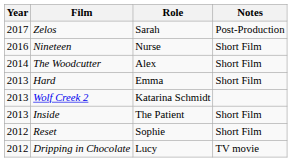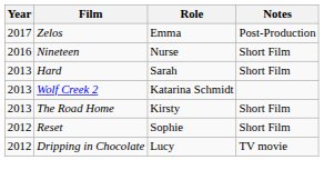 <table class="wikitable">
 <tr>
 <th>Year</th>
 <th>Film</th>
 <th>Role</th>
 <th>Notes</th>
 </tr>
 <tr>
 <td>2017</td>
 <td><em>Zelos</em></td>
-<td>Sarah</td>
+<td>Emma</td>
 <td>Post-Production</td>
 </tr>
 <tr>
 <td>2016</td>
 <td><em>Nineteen</em></td>
 <td>Nurse</td>
 <td>Short Film</td>
 </tr>
 <tr>
-<td>2014</td>
-<td><em>The Woodcutter</em></td>
-<td>Alex</td>
-<td>Short Film</td>
-</tr>
-<tr>
 <td>2013</td>
 <td><em>Hard</em></td>
-<td>Emma</td>
+<td>Sarah</td>
 <td>Short Film</td>
 </tr>
 <tr>
 <td>2013</td>
 <td><em><a href='#'>Wolf Creek 2</a></em></td>
 <td>Katarina Schmidt</td>
 <td></td>
 </tr>
 <tr>
 <td>2013</td>
-<td><em>Inside</em></td>
-<td>The Patient</td>
+<td><em>The Road Home</em></td>
+<td>Kirsty</td>
 <td>Short Film</td>
 </tr>
 <tr>
 <td>2012</td>
 <td><em>Reset</em></td>
 <td>Sophie</td>
 <td>Short Film</td>
 </tr>
 <tr>
 <td>2012</td>
 <td><em>Dripping in Chocolate</em></td>
 <td>Lucy</td>
 <td>TV movie</td>
 </tr>
 </table>
